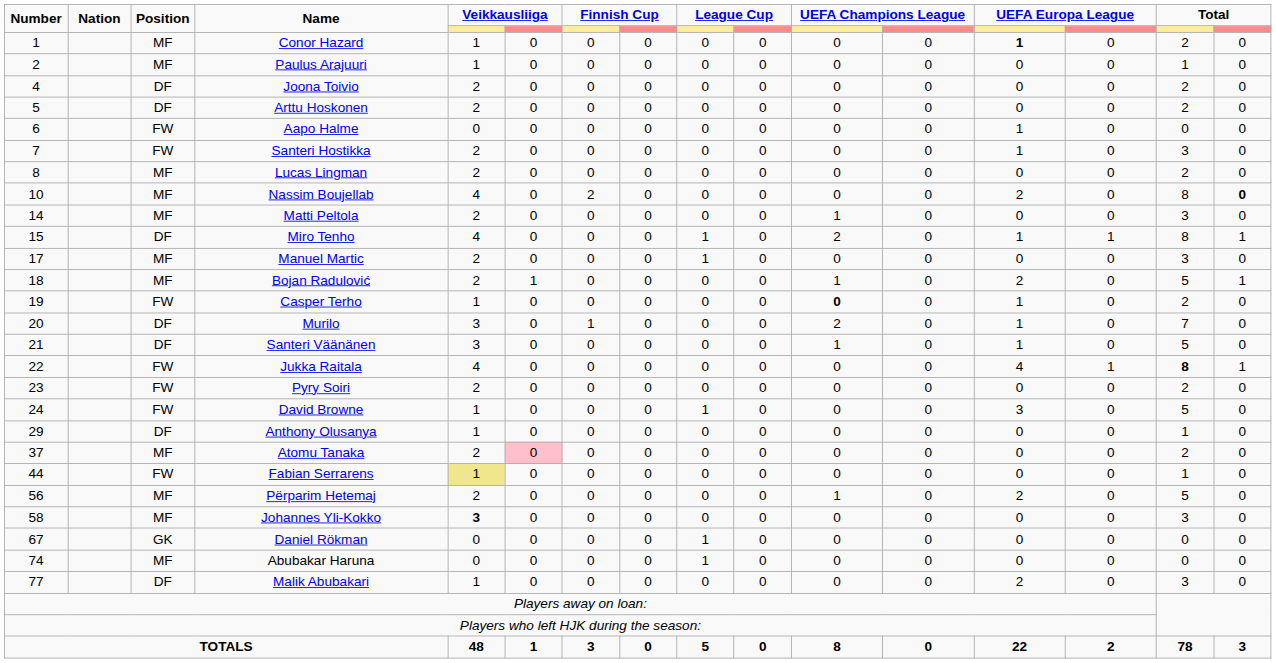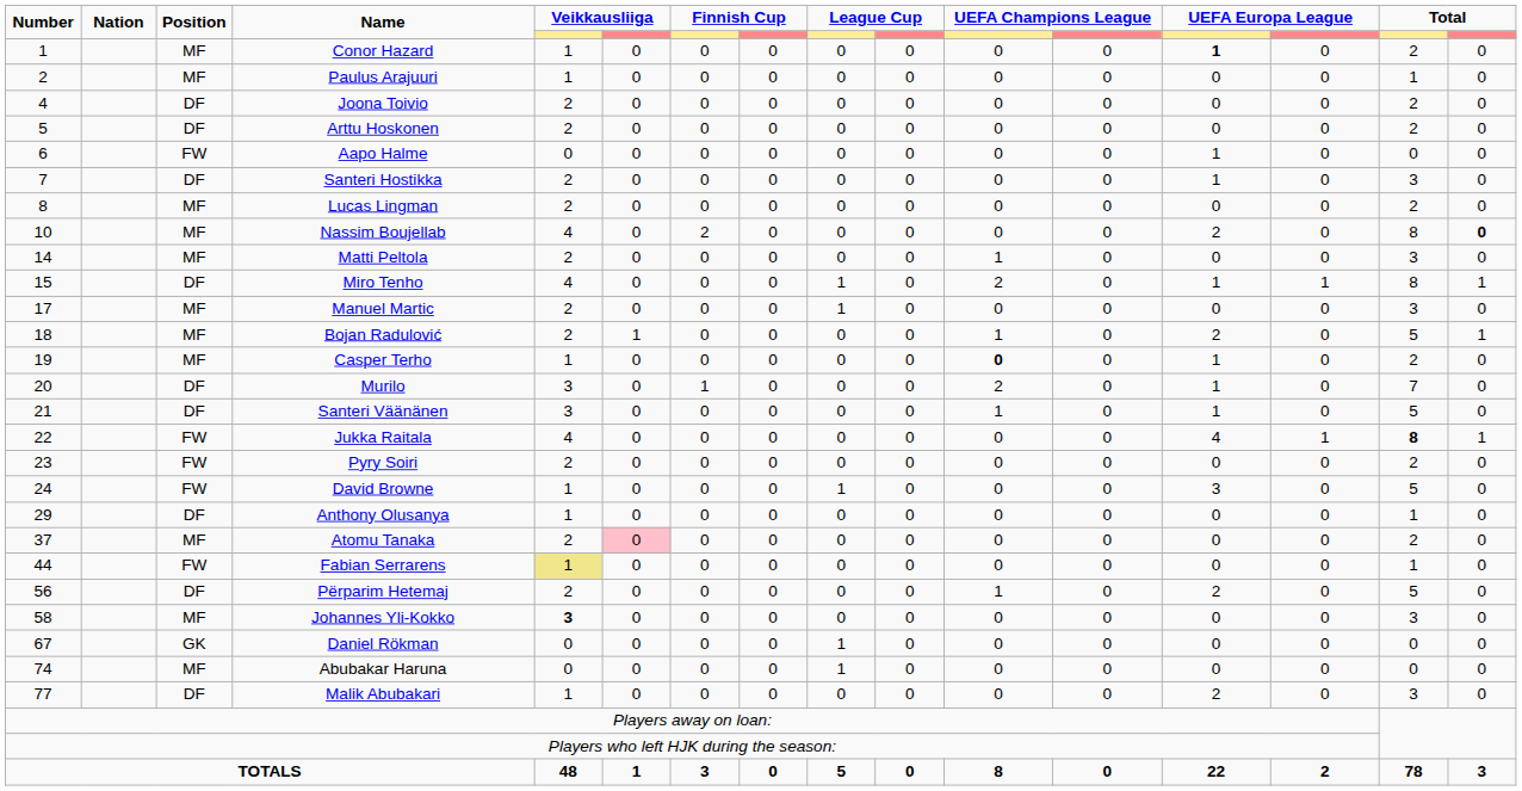 <table class="wikitable" style="text-align:center;">
 <tr>
 <td rowspan="2"  style="width:5%;"><strong>Number</strong></td>
 <td rowspan="2"  style="width:5%;"><strong>Nation</strong></td>
 <td rowspan="2"  style="width:5%;"><strong>Position</strong></td>
 <td rowspan="2"  style="width:20%;"><strong>Name</strong></td>
 <td colspan="2"><strong><a href='#'>Veikkausliiga</a></strong></td>
 <td colspan="2"><strong><a href='#'>Finnish Cup</a></strong></td>
 <td colspan="2"><strong><a href='#'>League Cup</a></strong></td>
 <td colspan="2"><strong><a href='#'>UEFA Champions League</a></strong></td>
 <td colspan="2"><strong><a href='#'>UEFA Europa League</a></strong></td>
 <td colspan="2"><strong>Total</strong></td>
 </tr>
 <tr>
 <th style="width:60px; background:#fe9;"></th>
 <th style="width:60px; background:#ff8888;"></th>
 <th style="width:60px; background:#fe9;"></th>
 <th style="width:60px; background:#ff8888;"></th>
 <th style="width:60px; background:#fe9;"></th>
 <th style="width:60px; background:#ff8888;"></th>
 <th style="width:100px; background:#fe9;"></th>
 <th style="width:100px; background:#ff8888;"></th>
 <th style="width:100px; background:#fe9;"></th>
 <th style="width:100px; background:#ff8888;"></th>
 <th style="width:60px; background:#fe9;"></th>
 <th style="width:60px; background:#ff8888;"></th>
 </tr>
 <tr>
 <td>1</td>
 <td></td>
 <td>MF</td>
 <td><a href='#'>Conor Hazard</a></td>
 <td>1</td>
 <td>0</td>
 <td>0</td>
 <td>0</td>
 <td>0</td>
 <td>0</td>
 <td>0</td>
 <td>0</td>
 <td><strong>1</strong></td>
 <td>0</td>
 <td>2</td>
 <td>0</td>
 </tr>
 <tr>
 <td>2</td>
 <td></td>
 <td>MF</td>
 <td><a href='#'>Paulus Arajuuri</a></td>
 <td>1</td>
 <td>0</td>
 <td>0</td>
 <td>0</td>
 <td>0</td>
 <td>0</td>
 <td>0</td>
 <td>0</td>
 <td>0</td>
 <td>0</td>
 <td>1</td>
 <td>0</td>
 </tr>
 <tr>
 <td>4</td>
 <td></td>
 <td>DF</td>
 <td><a href='#'>Joona Toivio</a></td>
 <td>2</td>
 <td>0</td>
 <td>0</td>
 <td>0</td>
 <td>0</td>
 <td>0</td>
 <td>0</td>
 <td>0</td>
 <td>0</td>
 <td>0</td>
 <td>2</td>
 <td>0</td>
 </tr>
 <tr>
 <td>5</td>
 <td></td>
 <td>DF</td>
 <td><a href='#'>Arttu Hoskonen</a></td>
 <td>2</td>
 <td>0</td>
 <td>0</td>
 <td>0</td>
 <td>0</td>
 <td>0</td>
 <td>0</td>
 <td>0</td>
 <td>0</td>
 <td>0</td>
 <td>2</td>
 <td>0</td>
 </tr>
 <tr>
 <td>6</td>
 <td></td>
 <td>FW</td>
 <td><a href='#'>Aapo Halme</a></td>
 <td>0</td>
 <td>0</td>
 <td>0</td>
 <td>0</td>
 <td>0</td>
 <td>0</td>
 <td>0</td>
 <td>0</td>
 <td>1</td>
 <td>0</td>
 <td>0</td>
 <td>0</td>
 </tr>
 <tr>
 <td>7</td>
 <td></td>
-<td>FW</td>
+<td>DF</td>
 <td><a href='#'>Santeri Hostikka</a></td>
 <td>2</td>
 <td>0</td>
 <td>0</td>
 <td>0</td>
 <td>0</td>
 <td>0</td>
 <td>0</td>
 <td>0</td>
 <td>1</td>
 <td>0</td>
 <td>3</td>
 <td>0</td>
 </tr>
 <tr>
 <td>8</td>
 <td></td>
 <td>MF</td>
 <td><a href='#'>Lucas Lingman</a></td>
 <td>2</td>
 <td>0</td>
 <td>0</td>
 <td>0</td>
 <td>0</td>
 <td>0</td>
 <td>0</td>
 <td>0</td>
 <td>0</td>
 <td>0</td>
 <td>2</td>
 <td>0</td>
 </tr>
 <tr>
 <td>10</td>
 <td></td>
 <td>MF</td>
 <td><a href='#'>Nassim Boujellab</a></td>
 <td>4</td>
 <td>0</td>
 <td>2</td>
 <td>0</td>
 <td>0</td>
 <td>0</td>
 <td>0</td>
 <td>0</td>
 <td>2</td>
 <td>0</td>
 <td>8</td>
 <td><strong>0</strong></td>
 </tr>
 <tr>
 <td>14</td>
 <td></td>
 <td>MF</td>
 <td><a href='#'>Matti Peltola</a></td>
 <td>2</td>
 <td>0</td>
 <td>0</td>
 <td>0</td>
 <td>0</td>
 <td>0</td>
 <td>1</td>
 <td>0</td>
 <td>0</td>
 <td>0</td>
 <td>3</td>
 <td>0</td>
 </tr>
 <tr>
 <td>15</td>
 <td></td>
 <td>DF</td>
 <td><a href='#'>Miro Tenho</a></td>
 <td>4</td>
 <td>0</td>
 <td>0</td>
 <td>0</td>
 <td>1</td>
 <td>0</td>
 <td>2</td>
 <td>0</td>
 <td>1</td>
 <td>1</td>
 <td>8</td>
 <td>1</td>
 </tr>
 <tr>
 <td>17</td>
 <td></td>
 <td>MF</td>
 <td><a href='#'>Manuel Martic</a></td>
 <td>2</td>
 <td>0</td>
 <td>0</td>
 <td>0</td>
 <td>1</td>
 <td>0</td>
 <td>0</td>
 <td>0</td>
 <td>0</td>
 <td>0</td>
 <td>3</td>
 <td>0</td>
 </tr>
 <tr>
 <td>18</td>
 <td></td>
 <td>MF</td>
 <td><a href='#'>Bojan Radulović</a></td>
 <td>2</td>
 <td>1</td>
 <td>0</td>
 <td>0</td>
 <td>0</td>
 <td>0</td>
 <td>1</td>
 <td>0</td>
 <td>2</td>
 <td>0</td>
 <td>5</td>
 <td>1</td>
 </tr>
 <tr>
 <td>19</td>
 <td></td>
-<td>FW</td>
+<td>MF</td>
 <td><a href='#'>Casper Terho</a></td>
 <td>1</td>
 <td>0</td>
 <td>0</td>
 <td>0</td>
 <td>0</td>
 <td>0</td>
 <td><strong>0</strong></td>
 <td>0</td>
 <td>1</td>
 <td>0</td>
 <td>2</td>
 <td>0</td>
 </tr>
 <tr>
 <td>20</td>
 <td></td>
 <td>DF</td>
 <td><a href='#'>Murilo</a></td>
 <td>3</td>
 <td>0</td>
 <td>1</td>
 <td>0</td>
 <td>0</td>
 <td>0</td>
 <td>2</td>
 <td>0</td>
 <td>1</td>
 <td>0</td>
 <td>7</td>
 <td>0</td>
 </tr>
 <tr>
 <td>21</td>
 <td></td>
 <td>DF</td>
 <td><a href='#'>Santeri Väänänen</a></td>
 <td>3</td>
 <td>0</td>
 <td>0</td>
 <td>0</td>
 <td>0</td>
 <td>0</td>
 <td>1</td>
 <td>0</td>
 <td>1</td>
 <td>0</td>
 <td>5</td>
 <td>0</td>
 </tr>
 <tr>
 <td>22</td>
 <td></td>
 <td>FW</td>
 <td><a href='#'>Jukka Raitala</a></td>
 <td>4</td>
 <td>0</td>
 <td>0</td>
 <td>0</td>
 <td>0</td>
 <td>0</td>
 <td>0</td>
 <td>0</td>
 <td>4</td>
 <td>1</td>
 <td><strong>8</strong></td>
 <td>1</td>
 </tr>
 <tr>
 <td>23</td>
 <td></td>
 <td>FW</td>
 <td><a href='#'>Pyry Soiri</a></td>
 <td>2</td>
 <td>0</td>
 <td>0</td>
 <td>0</td>
 <td>0</td>
 <td>0</td>
 <td>0</td>
 <td>0</td>
 <td>0</td>
 <td>0</td>
 <td>2</td>
 <td>0</td>
 </tr>
 <tr>
 <td>24</td>
 <td></td>
 <td>FW</td>
 <td><a href='#'>David Browne</a></td>
 <td>1</td>
 <td>0</td>
 <td>0</td>
 <td>0</td>
 <td>1</td>
 <td>0</td>
 <td>0</td>
 <td>0</td>
 <td>3</td>
 <td>0</td>
 <td>5</td>
 <td>0</td>
 </tr>
 <tr>
 <td>29</td>
 <td></td>
 <td>DF</td>
 <td><a href='#'>Anthony Olusanya</a></td>
 <td>1</td>
 <td>0</td>
 <td>0</td>
 <td>0</td>
 <td>0</td>
 <td>0</td>
 <td>0</td>
 <td>0</td>
 <td>0</td>
 <td>0</td>
 <td>1</td>
 <td>0</td>
 </tr>
 <tr>
 <td>37</td>
 <td></td>
 <td>MF</td>
 <td><a href='#'>Atomu Tanaka</a></td>
 <td>2</td>
 <td style="background: pink;">0</td>
 <td>0</td>
 <td>0</td>
 <td>0</td>
 <td>0</td>
 <td>0</td>
 <td>0</td>
 <td>0</td>
 <td>0</td>
 <td>2</td>
 <td>0</td>
 </tr>
 <tr>
 <td>44</td>
 <td></td>
 <td>FW</td>
 <td><a href='#'>Fabian Serrarens</a></td>
 <td style="background: khaki;">1</td>
 <td>0</td>
 <td>0</td>
 <td>0</td>
 <td>0</td>
 <td>0</td>
 <td>0</td>
 <td>0</td>
 <td>0</td>
 <td>0</td>
 <td>1</td>
 <td>0</td>
 </tr>
 <tr>
 <td>56</td>
 <td></td>
-<td>MF</td>
+<td>DF</td>
 <td><a href='#'>Përparim Hetemaj</a></td>
 <td>2</td>
 <td>0</td>
 <td>0</td>
 <td>0</td>
 <td>0</td>
 <td>0</td>
 <td>1</td>
 <td>0</td>
 <td>2</td>
 <td>0</td>
 <td>5</td>
 <td>0</td>
 </tr>
 <tr>
 <td>58</td>
 <td></td>
 <td>MF</td>
 <td><a href='#'>Johannes Yli-Kokko</a></td>
 <td><strong>3</strong></td>
 <td>0</td>
 <td>0</td>
 <td>0</td>
 <td>0</td>
 <td>0</td>
 <td>0</td>
 <td>0</td>
 <td>0</td>
 <td>0</td>
 <td>3</td>
 <td>0</td>
 </tr>
 <tr>
 <td>67</td>
 <td></td>
 <td>GK</td>
 <td><a href='#'>Daniel Rökman</a></td>
 <td>0</td>
 <td>0</td>
 <td>0</td>
 <td>0</td>
 <td>1</td>
 <td>0</td>
 <td>0</td>
 <td>0</td>
 <td>0</td>
 <td>0</td>
 <td>0</td>
 <td>0</td>
 </tr>
 <tr>
 <td>74</td>
 <td></td>
 <td>MF</td>
 <td>Abubakar Haruna</td>
 <td>0</td>
 <td>0</td>
 <td>0</td>
 <td>0</td>
 <td>1</td>
 <td>0</td>
 <td>0</td>
 <td>0</td>
 <td>0</td>
 <td>0</td>
 <td>0</td>
 <td>0</td>
 </tr>
 <tr>
 <td>77</td>
 <td></td>
 <td>DF</td>
 <td><a href='#'>Malik Abubakari</a></td>
 <td>1</td>
 <td>0</td>
 <td>0</td>
 <td>0</td>
 <td>0</td>
 <td>0</td>
 <td>0</td>
 <td>0</td>
 <td>2</td>
 <td>0</td>
 <td>3</td>
 <td>0</td>
 </tr>
 <tr>
 <td colspan="14"><em>Players away on loan:</em></td>
 </tr>
 <tr>
 <td colspan="14"><em>Players who left HJK during the season:</em></td>
 </tr>
 <tr>
 <td colspan="4"><strong>TOTALS</strong></td>
 <td><strong>48</strong></td>
 <td><strong>1</strong></td>
 <td><strong>3</strong></td>
 <td><strong>0</strong></td>
 <td><strong>5</strong></td>
 <td><strong>0</strong></td>
 <td><strong>8</strong></td>
 <td><strong>0</strong></td>
 <td><strong>22</strong></td>
 <td><strong>2</strong></td>
 <td><strong>78</strong></td>
 <td><strong>3</strong></td>
 </tr>
 </table>
